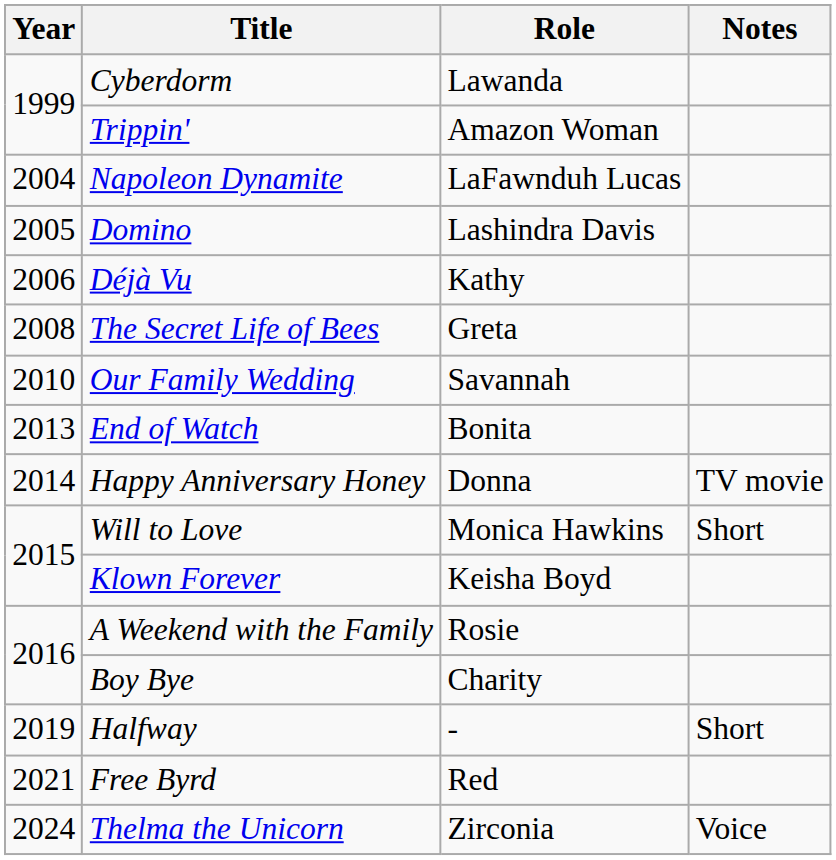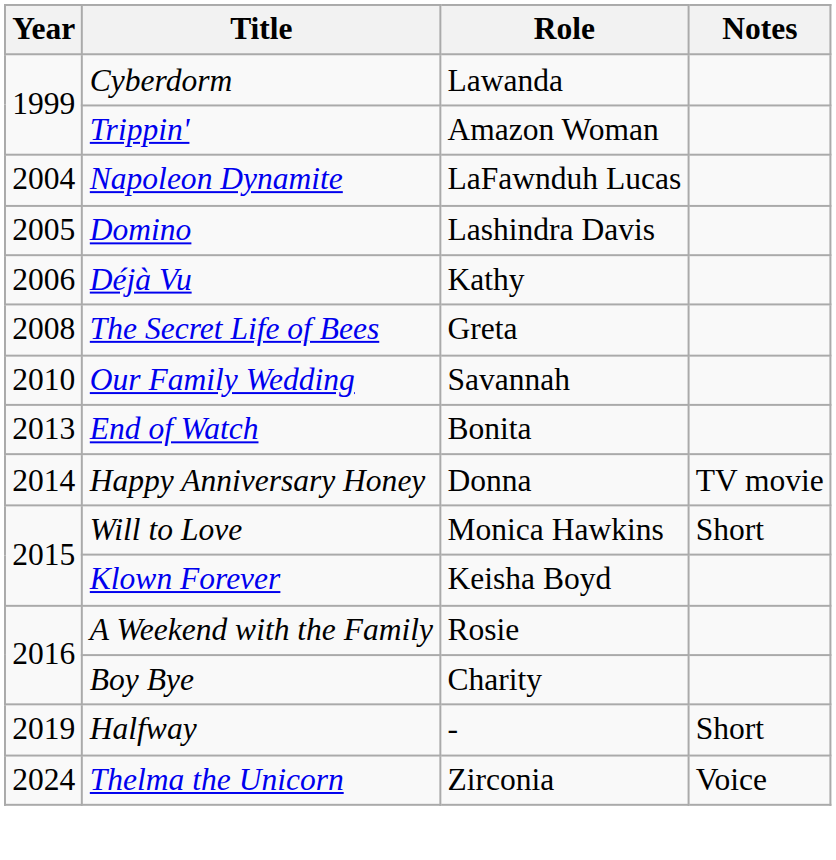 <table class="wikitable sortable">
 <tr>
 <th>Year</th>
 <th>Title</th>
 <th>Role</th>
 <th>Notes</th>
 </tr>
 <tr>
 <td rowspan="2">1999</td>
 <td><em>Cyberdorm</em></td>
 <td>Lawanda</td>
 <td></td>
 </tr>
 <tr>
 <td><em><a href='#'>Trippin'</a></em></td>
 <td>Amazon Woman</td>
 <td></td>
 </tr>
 <tr>
 <td>2004</td>
 <td><em><a href='#'>Napoleon Dynamite</a></em></td>
 <td>LaFawnduh Lucas</td>
 <td></td>
 </tr>
 <tr>
 <td>2005</td>
 <td><em><a href='#'>Domino</a></em></td>
 <td>Lashindra Davis</td>
 <td></td>
 </tr>
 <tr>
 <td>2006</td>
 <td><em><a href='#'>Déjà Vu</a></em></td>
 <td>Kathy</td>
 <td></td>
 </tr>
 <tr>
 <td>2008</td>
 <td><em><a href='#'>The Secret Life of Bees</a></em></td>
 <td>Greta</td>
 <td></td>
 </tr>
 <tr>
 <td>2010</td>
 <td><em><a href='#'>Our Family Wedding</a></em></td>
 <td>Savannah</td>
 <td></td>
 </tr>
 <tr>
 <td>2013</td>
 <td><em><a href='#'>End of Watch</a></em></td>
 <td>Bonita</td>
 <td></td>
 </tr>
 <tr>
 <td>2014</td>
 <td><em>Happy Anniversary Honey</em></td>
 <td>Donna</td>
 <td>TV movie</td>
 </tr>
 <tr>
 <td rowspan="2">2015</td>
 <td><em>Will to Love</em></td>
 <td>Monica Hawkins</td>
 <td>Short</td>
 </tr>
 <tr>
 <td><em><a href='#'>Klown Forever</a></em></td>
 <td>Keisha Boyd</td>
 <td></td>
 </tr>
 <tr>
 <td rowspan="2">2016</td>
 <td><em>A Weekend with the Family</em></td>
 <td>Rosie</td>
 <td></td>
 </tr>
 <tr>
 <td><em>Boy Bye</em></td>
 <td>Charity</td>
 <td></td>
 </tr>
 <tr>
 <td>2019</td>
 <td><em>Halfway</em></td>
 <td>-</td>
 <td>Short</td>
 </tr>
 <tr>
-<td>2021</td>
-<td><em>Free Byrd</em></td>
-<td>Red</td>
-<td></td>
-</tr>
-<tr>
 <td>2024</td>
 <td><em><a href='#'>Thelma the Unicorn</a></em></td>
 <td>Zirconia</td>
 <td>Voice</td>
 </tr>
 </table>
